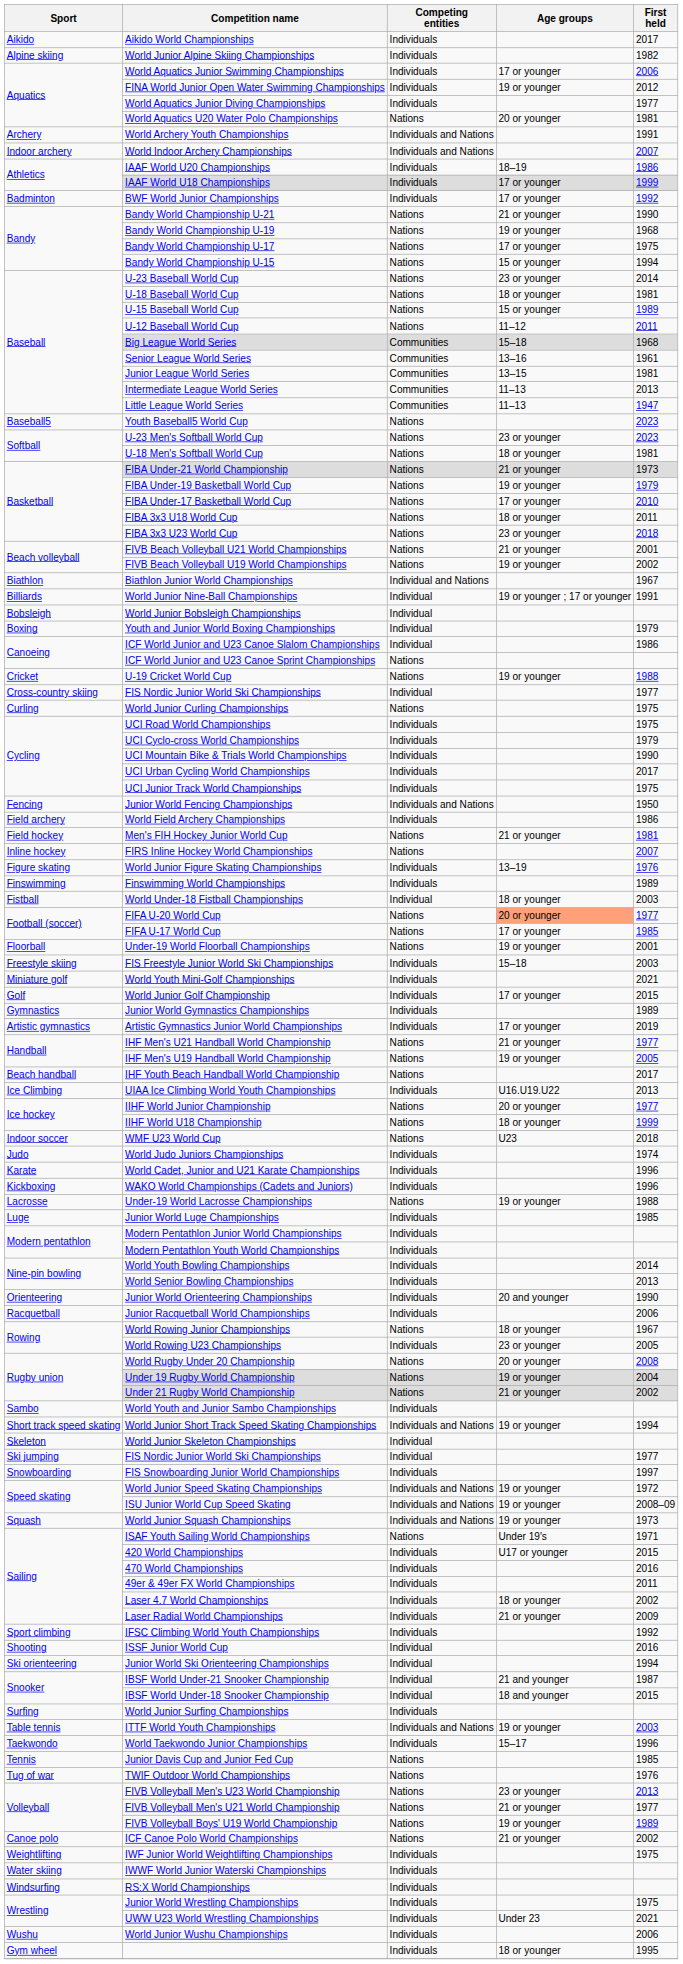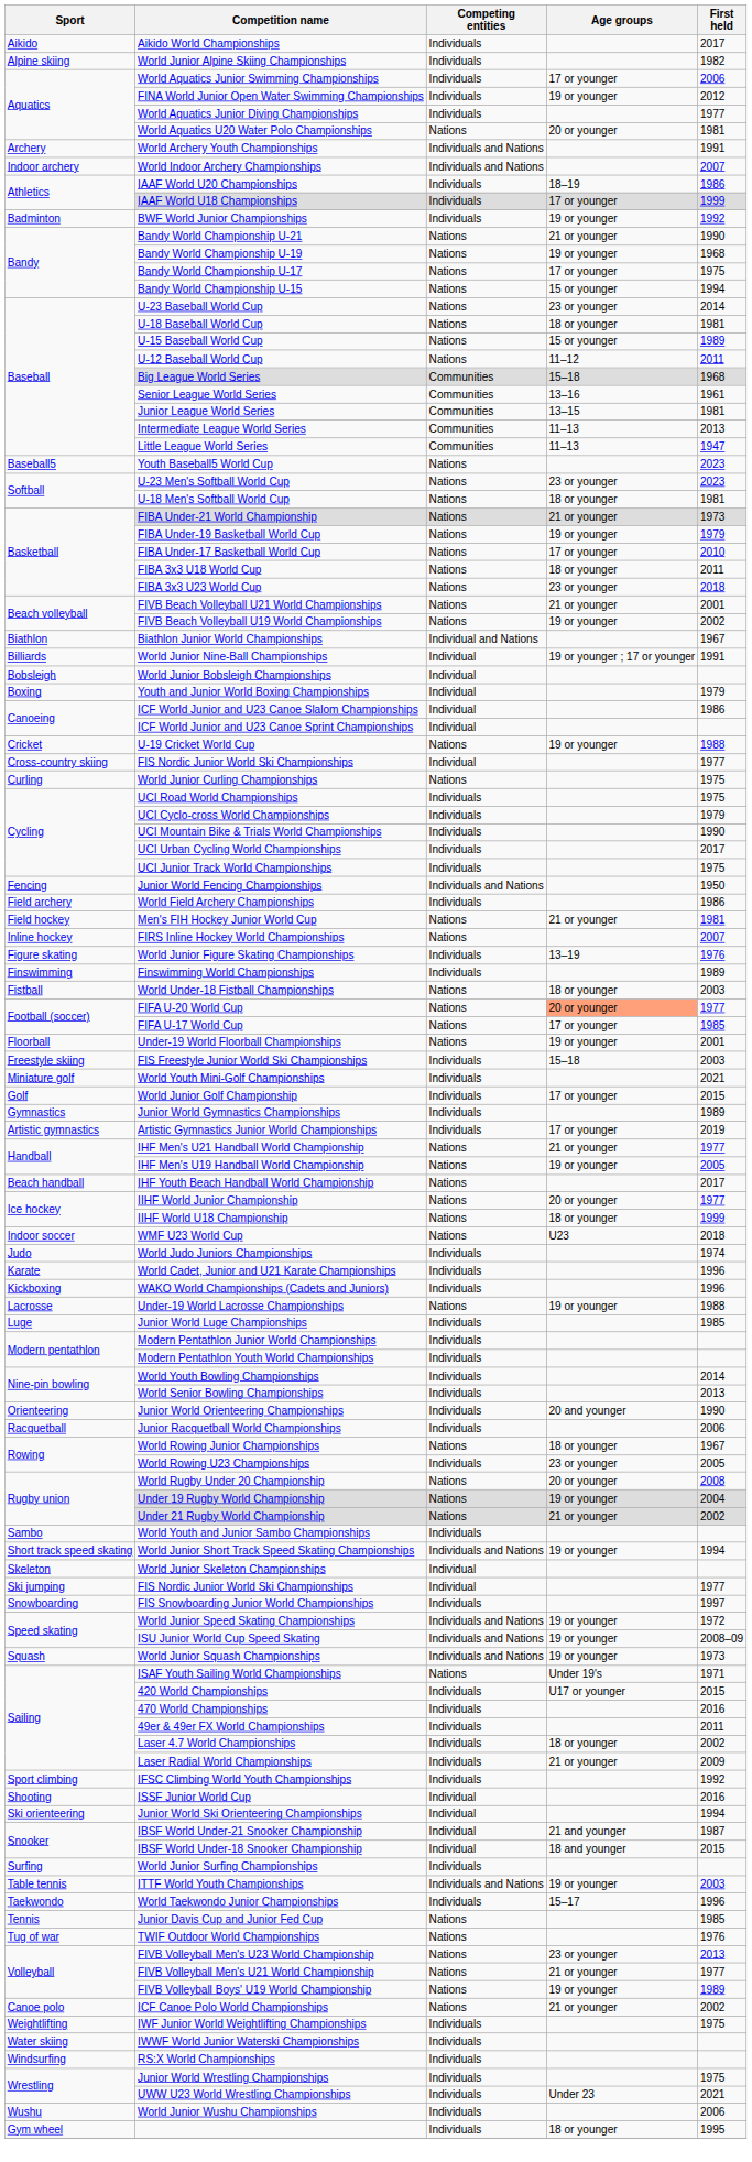 <table style="font-size:90%;" class="wikitable">
 <tr>
 <th>Sport</th>
 <th>Competition name</th>
 <th>Competing<br>entities</th>
 <th>Age groups</th>
 <th>First<br>held</th>
 </tr>
 <tr>
 <td><a href='#'>Aikido</a></td>
 <td><a href='#'>Aikido World Championships</a></td>
 <td>Individuals</td>
 <td></td>
 <td>2017</td>
 </tr>
 <tr>
 <td><a href='#'>Alpine skiing</a></td>
 <td><a href='#'>World Junior Alpine Skiing Championships</a></td>
 <td>Individuals</td>
 <td></td>
 <td>1982</td>
 </tr>
 <tr>
 <td rowspan=4><a href='#'>Aquatics</a></td>
 <td><a href='#'>World Aquatics Junior Swimming Championships</a></td>
 <td>Individuals</td>
 <td>17 or younger</td>
 <td><a href='#'>2006</a></td>
 </tr>
 <tr>
 <td><a href='#'>FINA World Junior Open Water Swimming Championships</a></td>
 <td>Individuals</td>
 <td>19 or younger</td>
 <td>2012</td>
 </tr>
 <tr>
 <td><a href='#'>World Aquatics Junior Diving Championships</a></td>
 <td>Individuals</td>
 <td></td>
 <td>1977</td>
 </tr>
 <tr>
 <td><a href='#'>World Aquatics U20 Water Polo Championships</a></td>
 <td>Nations</td>
 <td>20 or younger</td>
 <td>1981</td>
 </tr>
 <tr>
 <td><a href='#'>Archery</a></td>
 <td><a href='#'>World Archery Youth Championships</a></td>
 <td>Individuals and Nations</td>
 <td></td>
 <td>1991</td>
 </tr>
 <tr>
 <td><a href='#'>Indoor archery</a></td>
 <td><a href='#'>World Indoor Archery Championships</a></td>
 <td>Individuals and Nations</td>
 <td></td>
 <td><a href='#'>2007</a></td>
 </tr>
 <tr>
 <td rowspan=2><a href='#'>Athletics</a></td>
 <td><a href='#'>IAAF World U20 Championships</a></td>
 <td>Individuals</td>
 <td>18–19</td>
 <td><a href='#'>1986</a></td>
 </tr>
 <tr bgcolor="#DDDDDD">
 <td><a href='#'>IAAF World U18 Championships</a></td>
 <td>Individuals</td>
 <td>17 or younger</td>
 <td><a href='#'>1999</a></td>
 </tr>
 <tr>
 <td><a href='#'>Badminton</a></td>
 <td><a href='#'>BWF World Junior Championships</a></td>
 <td>Individuals</td>
-<td>17 or younger</td>
+<td>19 or younger</td>
 <td><a href='#'>1992</a></td>
 </tr>
 <tr>
 <td rowspan=4><a href='#'>Bandy</a></td>
 <td><a href='#'>Bandy World Championship U-21</a></td>
 <td>Nations</td>
 <td>21 or younger</td>
 <td>1990</td>
 </tr>
 <tr>
 <td><a href='#'>Bandy World Championship U-19</a></td>
 <td>Nations</td>
 <td>19 or younger</td>
 <td>1968</td>
 </tr>
 <tr>
 <td><a href='#'>Bandy World Championship U-17</a></td>
 <td>Nations</td>
 <td>17 or younger</td>
 <td>1975</td>
 </tr>
 <tr>
 <td><a href='#'>Bandy World Championship U-15</a></td>
 <td>Nations</td>
 <td>15 or younger</td>
 <td>1994</td>
 </tr>
 <tr>
 <td rowspan=9><a href='#'>Baseball</a></td>
 <td><a href='#'>U-23 Baseball World Cup</a></td>
 <td>Nations</td>
 <td>23 or younger</td>
 <td>2014</td>
 </tr>
 <tr>
 <td><a href='#'>U-18 Baseball World Cup</a></td>
 <td>Nations</td>
 <td>18 or younger</td>
 <td>1981</td>
 </tr>
 <tr>
 <td><a href='#'>U-15 Baseball World Cup</a></td>
 <td>Nations</td>
 <td>15 or younger</td>
 <td><a href='#'>1989</a></td>
 </tr>
 <tr>
 <td><a href='#'>U-12 Baseball World Cup</a></td>
 <td>Nations</td>
 <td>11–12</td>
 <td><a href='#'>2011</a></td>
 </tr>
 <tr>
 <td bgcolor = "#DDDDDD"><a href='#'>Big League World Series</a></td>
 <td bgcolor = "#DDDDDD">Communities</td>
 <td bgcolor = "#DDDDDD">15–18</td>
 <td bgcolor = "#DDDDDD">1968</td>
 </tr>
 <tr>
 <td><a href='#'>Senior League World Series</a></td>
 <td>Communities</td>
 <td>13–16</td>
 <td>1961</td>
 </tr>
 <tr>
 <td><a href='#'>Junior League World Series</a></td>
 <td>Communities</td>
 <td>13–15</td>
 <td>1981</td>
 </tr>
 <tr>
 <td><a href='#'>Intermediate League World Series</a></td>
 <td>Communities</td>
 <td>11–13</td>
 <td>2013</td>
 </tr>
 <tr>
 <td><a href='#'>Little League World Series</a></td>
 <td>Communities</td>
 <td>11–13</td>
 <td><a href='#'>1947</a></td>
 </tr>
 <tr>
 <td><a href='#'>Baseball5</a></td>
 <td><a href='#'>Youth Baseball5 World Cup</a></td>
 <td>Nations</td>
 <td></td>
 <td><a href='#'>2023</a></td>
 </tr>
 <tr>
 <td rowspan=2><a href='#'>Softball</a></td>
 <td><a href='#'>U-23 Men's Softball World Cup</a></td>
 <td>Nations</td>
 <td>23 or younger</td>
 <td><a href='#'>2023</a></td>
 </tr>
 <tr>
 <td><a href='#'>U-18 Men's Softball World Cup</a></td>
 <td>Nations</td>
 <td>18 or younger</td>
 <td>1981</td>
 </tr>
 <tr>
 <td rowspan=5><a href='#'>Basketball</a></td>
 <td bgcolor="#DDDDDD"><a href='#'>FIBA Under-21 World Championship</a></td>
 <td bgcolor="#DDDDDD">Nations</td>
 <td bgcolor="#DDDDDD">21 or younger</td>
 <td bgcolor="#DDDDDD">1973</td>
 </tr>
 <tr>
 <td><a href='#'>FIBA Under-19 Basketball World Cup</a></td>
 <td>Nations</td>
 <td>19 or younger</td>
 <td><a href='#'>1979</a></td>
 </tr>
 <tr>
 <td><a href='#'>FIBA Under-17 Basketball World Cup</a></td>
 <td>Nations</td>
 <td>17 or younger</td>
 <td><a href='#'>2010</a></td>
 </tr>
 <tr>
 <td><a href='#'>FIBA 3x3 U18 World Cup</a></td>
 <td>Nations</td>
 <td>18 or younger</td>
 <td>2011</td>
 </tr>
 <tr>
 <td><a href='#'>FIBA 3x3 U23 World Cup</a></td>
 <td>Nations</td>
 <td>23 or younger</td>
 <td><a href='#'>2018</a></td>
 </tr>
 <tr>
 <td rowspan=2><a href='#'>Beach volleyball</a></td>
 <td><a href='#'>FIVB Beach Volleyball U21 World Championships</a></td>
 <td>Nations</td>
 <td>21 or younger</td>
 <td>2001</td>
 </tr>
 <tr>
 <td><a href='#'>FIVB Beach Volleyball U19 World Championships</a></td>
 <td>Nations</td>
 <td>19 or younger</td>
 <td>2002</td>
 </tr>
 <tr>
 <td><a href='#'>Biathlon</a></td>
 <td><a href='#'>Biathlon Junior World Championships</a></td>
 <td>Individual and Nations</td>
 <td></td>
 <td>1967</td>
 </tr>
 <tr>
 <td><a href='#'>Billiards</a></td>
 <td><a href='#'>World Junior Nine-Ball Championships</a></td>
 <td>Individual</td>
 <td>19 or younger ; 17 or younger</td>
 <td>1991</td>
 </tr>
 <tr>
 <td><a href='#'>Bobsleigh</a></td>
 <td><a href='#'>World Junior Bobsleigh Championships</a></td>
 <td>Individual</td>
 <td></td>
 <td></td>
 </tr>
 <tr>
 <td><a href='#'>Boxing</a></td>
 <td><a href='#'>Youth and Junior World Boxing Championships</a></td>
 <td>Individual</td>
 <td></td>
 <td>1979</td>
 </tr>
 <tr>
 <td rowspan=2><a href='#'>Canoeing</a></td>
 <td><a href='#'>ICF World Junior and U23 Canoe Slalom Championships</a></td>
 <td>Individual</td>
 <td></td>
 <td>1986</td>
 </tr>
 <tr>
 <td><a href='#'>ICF World Junior and U23 Canoe Sprint Championships</a></td>
-<td>Nations</td>
+<td>Individual</td>
 <td></td>
 <td></td>
 </tr>
 <tr>
 <td><a href='#'>Cricket</a></td>
 <td><a href='#'>U-19 Cricket World Cup</a></td>
 <td>Nations</td>
 <td>19 or younger</td>
 <td><a href='#'>1988</a></td>
 </tr>
 <tr>
 <td><a href='#'>Cross-country skiing</a></td>
 <td><a href='#'>FIS Nordic Junior World Ski Championships</a></td>
 <td>Individual</td>
 <td></td>
 <td>1977</td>
 </tr>
 <tr>
 <td><a href='#'>Curling</a></td>
 <td><a href='#'>World Junior Curling Championships</a></td>
 <td>Nations</td>
 <td></td>
 <td>1975</td>
 </tr>
 <tr>
 <td rowspan=5><a href='#'>Cycling</a></td>
 <td><a href='#'>UCI Road World Championships</a></td>
 <td>Individuals</td>
 <td></td>
 <td>1975</td>
 </tr>
 <tr>
 <td><a href='#'>UCI Cyclo-cross World Championships</a></td>
 <td>Individuals</td>
 <td></td>
 <td>1979</td>
 </tr>
 <tr>
 <td><a href='#'>UCI Mountain Bike & Trials World Championships</a></td>
 <td>Individuals</td>
 <td></td>
 <td>1990</td>
 </tr>
 <tr>
 <td><a href='#'>UCI Urban Cycling World Championships</a></td>
 <td>Individuals</td>
 <td></td>
 <td>2017</td>
 </tr>
 <tr>
 <td><a href='#'>UCI Junior Track World Championships</a></td>
 <td>Individuals</td>
 <td></td>
 <td>1975</td>
 </tr>
 <tr>
 <td><a href='#'>Fencing</a></td>
 <td><a href='#'>Junior World Fencing Championships</a></td>
 <td>Individuals and Nations</td>
 <td></td>
 <td>1950</td>
 </tr>
 <tr>
 <td><a href='#'>Field archery</a></td>
 <td><a href='#'>World Field Archery Championships</a></td>
 <td>Individuals</td>
 <td></td>
 <td>1986</td>
 </tr>
 <tr>
 <td><a href='#'>Field hockey</a></td>
 <td><a href='#'>Men's FIH Hockey Junior World Cup</a></td>
 <td>Nations</td>
 <td>21 or younger</td>
 <td><a href='#'>1981</a></td>
 </tr>
 <tr>
 <td><a href='#'>Inline hockey</a></td>
 <td><a href='#'>FIRS Inline Hockey World Championships</a></td>
 <td>Nations</td>
 <td></td>
 <td><a href='#'>2007</a></td>
 </tr>
 <tr>
 <td><a href='#'>Figure skating</a></td>
 <td><a href='#'>World Junior Figure Skating Championships</a></td>
 <td>Individuals</td>
 <td>13–19</td>
 <td><a href='#'>1976</a></td>
 </tr>
 <tr>
 <td><a href='#'>Finswimming</a></td>
 <td><a href='#'>Finswimming World Championships</a></td>
 <td>Individuals</td>
 <td></td>
 <td>1989</td>
 </tr>
 <tr>
 <td><a href='#'>Fistball</a></td>
 <td><a href='#'>World Under-18 Fistball Championships</a></td>
-<td>Individual</td>
+<td>Nations</td>
 <td>18 or younger</td>
 <td>2003</td>
 </tr>
 <tr>
 <td rowspan=2><a href='#'>Football (soccer)</a></td>
 <td><a href='#'>FIFA U-20 World Cup</a></td>
 <td>Nations</td>
 <td style="background: lightsalmon;">20 or younger</td>
 <td><a href='#'>1977</a></td>
 </tr>
 <tr>
 <td><a href='#'>FIFA U-17 World Cup</a></td>
 <td>Nations</td>
 <td>17 or younger</td>
 <td><a href='#'>1985</a></td>
 </tr>
 <tr>
 <td><a href='#'>Floorball</a></td>
 <td><a href='#'>Under-19 World Floorball Championships</a></td>
 <td>Nations</td>
 <td>19 or younger</td>
 <td>2001</td>
 </tr>
 <tr>
 <td><a href='#'>Freestyle skiing</a></td>
 <td><a href='#'>FIS Freestyle Junior World Ski Championships</a></td>
 <td>Individuals</td>
 <td>15–18</td>
 <td>2003</td>
 </tr>
 <tr>
 <td><a href='#'>Miniature golf</a></td>
 <td><a href='#'>World Youth Mini-Golf Championships</a></td>
 <td>Individuals</td>
 <td></td>
 <td>2021</td>
 </tr>
 <tr>
 <td><a href='#'>Golf</a></td>
 <td><a href='#'>World Junior Golf Championship</a></td>
 <td>Individuals</td>
 <td>17 or younger</td>
 <td>2015</td>
 </tr>
 <tr>
 <td><a href='#'>Gymnastics</a></td>
 <td><a href='#'>Junior World Gymnastics Championships</a></td>
 <td>Individuals</td>
 <td></td>
 <td>1989</td>
 </tr>
 <tr>
 <td><a href='#'>Artistic gymnastics</a></td>
 <td><a href='#'>Artistic Gymnastics Junior World Championships</a></td>
 <td>Individuals</td>
 <td>17 or younger</td>
 <td>2019</td>
 </tr>
 <tr>
 <td rowspan=2><a href='#'>Handball</a></td>
 <td><a href='#'>IHF Men's U21 Handball World Championship</a></td>
 <td>Nations</td>
 <td>21 or younger</td>
 <td><a href='#'>1977</a></td>
 </tr>
 <tr>
 <td><a href='#'>IHF Men's U19 Handball World Championship</a></td>
 <td>Nations</td>
 <td>19 or younger</td>
 <td><a href='#'>2005</a></td>
 </tr>
 <tr>
 <td><a href='#'>Beach handball</a></td>
 <td><a href='#'>IHF Youth Beach Handball World Championship</a></td>
 <td>Nations</td>
 <td></td>
 <td>2017</td>
-</tr>
-<tr>
-<td><a href='#'>Ice Climbing</a></td>
-<td><a href='#'>UIAA Ice Climbing World Youth Championships</a></td>
-<td>Individuals</td>
-<td>U16.U19.U22</td>
-<td>2013</td>
 </tr>
 <tr>
 <td rowspan=2><a href='#'>Ice hockey</a></td>
 <td><a href='#'>IIHF World Junior Championship</a></td>
 <td>Nations</td>
 <td>20 or younger</td>
 <td><a href='#'>1977</a></td>
 </tr>
 <tr>
 <td><a href='#'>IIHF World U18 Championship</a></td>
 <td>Nations</td>
 <td>18 or younger</td>
 <td><a href='#'>1999</a></td>
 </tr>
 <tr>
 <td><a href='#'>Indoor soccer</a></td>
 <td><a href='#'>WMF U23 World Cup</a></td>
 <td>Nations</td>
 <td>U23</td>
 <td>2018</td>
 </tr>
 <tr>
 <td><a href='#'>Judo</a></td>
 <td><a href='#'>World Judo Juniors Championships</a></td>
 <td>Individuals</td>
 <td></td>
 <td>1974</td>
 </tr>
 <tr>
 <td><a href='#'>Karate</a></td>
 <td><a href='#'>World Cadet, Junior and U21 Karate Championships</a></td>
 <td>Individuals</td>
 <td></td>
 <td>1996</td>
 </tr>
 <tr>
 <td><a href='#'>Kickboxing</a></td>
 <td><a href='#'>WAKO World Championships (Cadets and Juniors)</a></td>
 <td>Individuals</td>
 <td></td>
 <td>1996</td>
 </tr>
 <tr>
 <td><a href='#'>Lacrosse</a></td>
 <td><a href='#'>Under-19 World Lacrosse Championships</a></td>
 <td>Nations</td>
 <td>19 or younger</td>
 <td>1988</td>
 </tr>
 <tr>
 <td><a href='#'>Luge</a></td>
 <td><a href='#'>Junior World Luge Championships</a></td>
 <td>Individuals</td>
 <td></td>
 <td>1985</td>
 </tr>
 <tr>
 <td rowspan=2><a href='#'>Modern pentathlon</a></td>
 <td><a href='#'>Modern Pentathlon Junior World Championships</a></td>
 <td>Individuals</td>
 <td></td>
 <td></td>
 </tr>
 <tr>
 <td><a href='#'>Modern Pentathlon Youth World Championships</a></td>
 <td>Individuals</td>
 <td></td>
 <td></td>
 </tr>
 <tr>
 <td rowspan=2><a href='#'>Nine-pin bowling</a></td>
 <td><a href='#'>World Youth Bowling Championships</a></td>
 <td>Individuals</td>
 <td></td>
 <td>2014</td>
 </tr>
 <tr>
 <td><a href='#'>World Senior Bowling Championships</a></td>
 <td>Individuals</td>
 <td></td>
 <td>2013</td>
 </tr>
 <tr>
 <td><a href='#'>Orienteering</a></td>
 <td><a href='#'>Junior World Orienteering Championships</a></td>
 <td>Individuals</td>
 <td>20 and younger</td>
 <td>1990</td>
 </tr>
 <tr>
 <td><a href='#'>Racquetball</a></td>
 <td><a href='#'>Junior Racquetball World Championships</a></td>
 <td>Individuals</td>
 <td></td>
 <td>2006</td>
 </tr>
 <tr>
 <td rowspan=2><a href='#'>Rowing</a></td>
 <td><a href='#'>World Rowing Junior Championships</a></td>
 <td>Nations</td>
 <td>18 or younger</td>
 <td>1967</td>
 </tr>
 <tr>
 <td><a href='#'>World Rowing U23 Championships</a></td>
 <td>Individuals</td>
 <td>23 or younger</td>
 <td>2005</td>
 </tr>
 <tr>
 <td rowspan=3><a href='#'>Rugby union</a></td>
 <td><a href='#'>World Rugby Under 20 Championship</a></td>
 <td>Nations</td>
 <td>20 or younger</td>
 <td><a href='#'>2008</a></td>
 </tr>
 <tr bgcolor="#DDDDDD">
 <td><a href='#'>Under 19 Rugby World Championship</a></td>
 <td>Nations</td>
 <td>19 or younger</td>
 <td>2004</td>
 </tr>
 <tr bgcolor="#DDDDDD">
 <td><a href='#'>Under 21 Rugby World Championship</a></td>
 <td>Nations</td>
 <td>21 or younger</td>
 <td>2002</td>
 </tr>
 <tr>
 <td><a href='#'>Sambo</a></td>
 <td><a href='#'>World Youth and Junior Sambo Championships</a></td>
 <td>Individuals</td>
 <td></td>
 <td></td>
 </tr>
 <tr>
 <td><a href='#'>Short track speed skating</a></td>
 <td><a href='#'>World Junior Short Track Speed Skating Championships</a></td>
 <td>Individuals and Nations</td>
 <td>19 or younger</td>
 <td>1994</td>
 </tr>
 <tr>
 <td><a href='#'>Skeleton</a></td>
 <td><a href='#'>World Junior Skeleton Championships</a></td>
 <td>Individual</td>
 <td></td>
 <td></td>
 </tr>
 <tr>
 <td><a href='#'>Ski jumping</a></td>
 <td><a href='#'>FIS Nordic Junior World Ski Championships</a></td>
 <td>Individual</td>
 <td></td>
 <td>1977</td>
 </tr>
 <tr>
 <td><a href='#'>Snowboarding</a></td>
 <td><a href='#'>FIS Snowboarding Junior World Championships</a></td>
 <td>Individuals</td>
 <td></td>
 <td>1997</td>
 </tr>
 <tr>
 <td rowspan=2><a href='#'>Speed skating</a></td>
 <td><a href='#'>World Junior Speed Skating Championships</a></td>
 <td>Individuals and Nations</td>
 <td>19 or younger</td>
 <td>1972</td>
 </tr>
 <tr>
 <td><a href='#'>ISU Junior World Cup Speed Skating</a></td>
 <td>Individuals and Nations</td>
 <td>19 or younger</td>
 <td>2008–09</td>
 </tr>
 <tr>
 <td><a href='#'>Squash</a></td>
 <td><a href='#'>World Junior Squash Championships</a></td>
 <td>Individuals and Nations</td>
 <td>19 or younger</td>
 <td>1973</td>
 </tr>
 <tr>
 <td rowspan=6><a href='#'>Sailing</a></td>
 <td><a href='#'>ISAF Youth Sailing World Championships</a></td>
 <td>Nations</td>
 <td>Under 19's</td>
 <td>1971</td>
 </tr>
 <tr>
 <td><a href='#'>420 World Championships</a></td>
 <td>Individuals</td>
 <td>U17 or younger</td>
 <td>2015</td>
 </tr>
 <tr>
 <td><a href='#'>470 World Championships</a></td>
 <td>Individuals</td>
 <td></td>
 <td>2016</td>
 </tr>
 <tr>
 <td><a href='#'>49er & 49er FX World Championships</a></td>
 <td>Individuals</td>
 <td></td>
 <td>2011</td>
 </tr>
 <tr>
 <td><a href='#'>Laser 4.7 World Championships</a></td>
 <td>Individuals</td>
 <td>18 or younger</td>
 <td>2002</td>
 </tr>
 <tr>
 <td><a href='#'>Laser Radial World Championships</a></td>
 <td>Individuals</td>
 <td>21 or younger</td>
 <td>2009</td>
 </tr>
 <tr>
 <td><a href='#'>Sport climbing</a></td>
 <td><a href='#'>IFSC Climbing World Youth Championships</a></td>
 <td>Individuals</td>
 <td></td>
 <td>1992</td>
 </tr>
 <tr>
 <td><a href='#'>Shooting</a></td>
 <td><a href='#'>ISSF Junior World Cup</a></td>
 <td>Individual</td>
 <td></td>
 <td>2016</td>
 </tr>
 <tr>
 <td><a href='#'>Ski orienteering</a></td>
 <td><a href='#'>Junior World Ski Orienteering Championships</a></td>
 <td>Individual</td>
 <td></td>
 <td>1994</td>
 </tr>
 <tr>
 <td rowspan="2"><a href='#'>Snooker</a></td>
 <td><a href='#'>IBSF World Under-21 Snooker Championship</a></td>
 <td>Individual</td>
 <td>21 and younger</td>
 <td>1987</td>
 </tr>
 <tr>
 <td><a href='#'>IBSF World Under-18 Snooker Championship</a></td>
 <td>Individual</td>
 <td>18 and younger</td>
 <td>2015</td>
 </tr>
 <tr>
 <td><a href='#'>Surfing</a></td>
 <td><a href='#'>World Junior Surfing Championships</a></td>
 <td>Individuals</td>
 <td></td>
 <td></td>
 </tr>
 <tr>
 <td><a href='#'>Table tennis</a></td>
 <td><a href='#'>ITTF World Youth Championships</a></td>
 <td>Individuals and Nations</td>
 <td>19 or younger</td>
 <td><a href='#'>2003</a></td>
 </tr>
 <tr>
 <td><a href='#'>Taekwondo</a></td>
 <td><a href='#'>World Taekwondo Junior Championships</a></td>
 <td>Individuals</td>
 <td>15–17</td>
 <td>1996</td>
 </tr>
 <tr>
 <td><a href='#'>Tennis</a></td>
 <td><a href='#'>Junior Davis Cup and Junior Fed Cup</a></td>
 <td>Nations</td>
 <td></td>
 <td>1985</td>
 </tr>
 <tr>
 <td><a href='#'>Tug of war</a></td>
 <td><a href='#'>TWIF Outdoor World Championships</a></td>
 <td>Nations</td>
 <td></td>
 <td>1976</td>
 </tr>
 <tr>
 <td rowspan=3><a href='#'>Volleyball</a></td>
 <td><a href='#'>FIVB Volleyball Men's U23 World Championship</a></td>
 <td>Nations</td>
 <td>23 or younger</td>
 <td><a href='#'>2013</a></td>
 </tr>
 <tr>
 <td><a href='#'>FIVB Volleyball Men's U21 World Championship</a></td>
 <td>Nations</td>
 <td>21 or younger</td>
 <td>1977</td>
 </tr>
 <tr>
 <td><a href='#'>FIVB Volleyball Boys' U19 World Championship</a></td>
 <td>Nations</td>
 <td>19 or younger</td>
 <td><a href='#'>1989</a></td>
 </tr>
 <tr>
 <td><a href='#'>Canoe polo</a></td>
 <td><a href='#'>ICF Canoe Polo World Championships</a></td>
 <td>Nations</td>
 <td>21 or younger</td>
 <td>2002</td>
 </tr>
 <tr>
 <td><a href='#'>Weightlifting</a></td>
 <td><a href='#'>IWF Junior World Weightlifting Championships</a></td>
 <td>Individuals</td>
 <td></td>
 <td>1975</td>
 </tr>
 <tr>
 <td><a href='#'>Water skiing</a></td>
 <td><a href='#'>IWWF World Junior Waterski Championships</a></td>
 <td>Individuals</td>
 <td></td>
 <td></td>
 </tr>
 <tr>
 <td><a href='#'>Windsurfing</a></td>
 <td><a href='#'>RS:X World Championships</a></td>
 <td>Individuals</td>
 <td></td>
 <td></td>
 </tr>
 <tr>
 <td rowspan="2"><a href='#'>Wrestling</a></td>
 <td><a href='#'>Junior World Wrestling Championships</a></td>
 <td>Individuals</td>
 <td></td>
 <td>1975</td>
 </tr>
 <tr>
 <td><a href='#'>UWW U23 World Wrestling Championships</a></td>
 <td>Individuals</td>
 <td>Under 23</td>
 <td>2021</td>
 </tr>
 <tr>
 <td><a href='#'>Wushu</a></td>
 <td><a href='#'>World Junior Wushu Championships</a></td>
 <td>Individuals</td>
 <td></td>
 <td>2006</td>
 </tr>
 <tr>
 <td><a href='#'>Gym wheel</a></td>
 <td></td>
 <td>Individuals</td>
 <td>18 or younger</td>
 <td>1995</td>
 </tr>
 <tr>
 </tr>
 </table>
